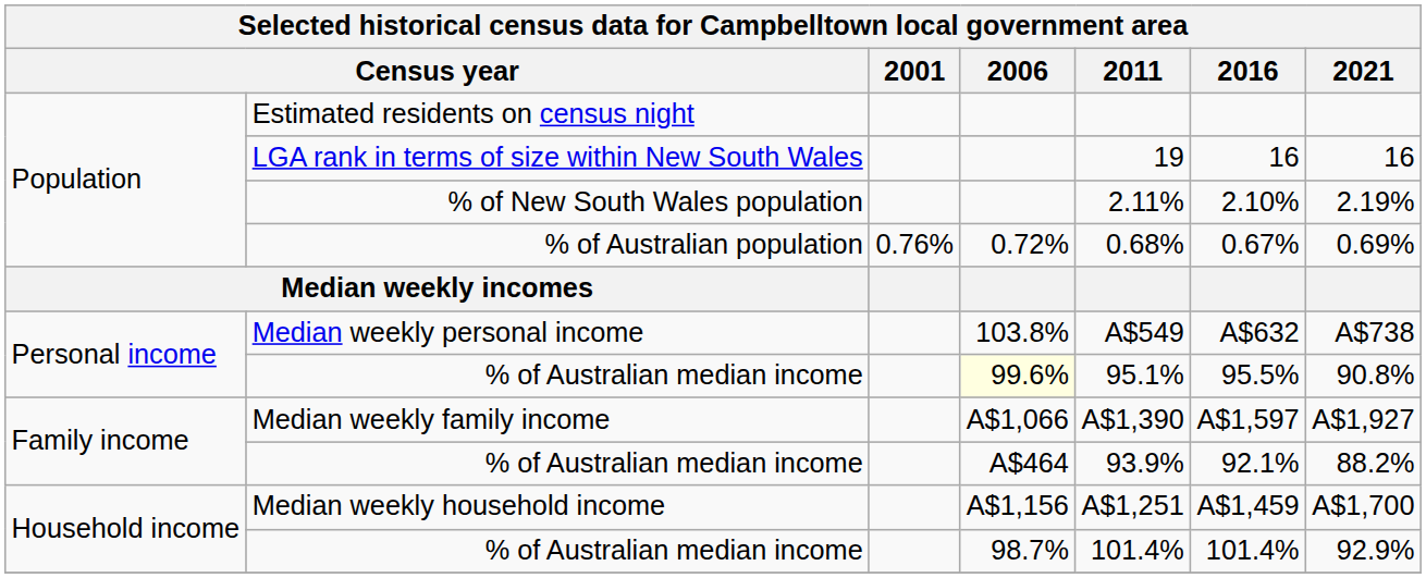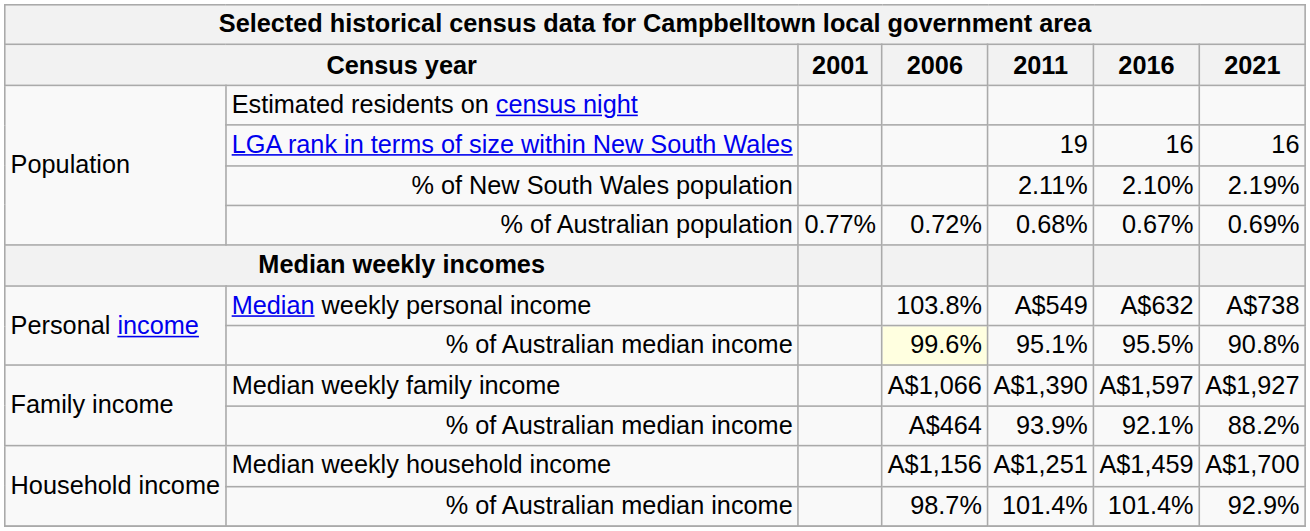 <table class="wikitable">
 <tr>
 <th colspan=8>Selected historical census data for Campbelltown local government area</th>
 </tr>
 <tr>
 <th colspan=3>Census year</th>
 <th>2001</th>
 <th>2006</th>
 <th>2011</th>
 <th>2016</th>
 <th>2021</th>
 </tr>
 <tr>
 <td rowspan=4 colspan="2">Population</td>
 <td>Estimated residents on <a href='#'>census night</a></td>
 <td align="right"></td>
 <td align="right"> </td>
 <td align="right"> </td>
 <td align="right"> </td>
 <td align="right"> </td>
 </tr>
 <tr>
 <td align="right"><a href='#'>LGA rank in terms of size within New South Wales</a></td>
 <td align="right"></td>
 <td align="right"></td>
 <td align="right">19</td>
 <td align="right"> 16</td>
 <td align="right"> 16</td>
 </tr>
 <tr>
 <td align="right">% of New South Wales population</td>
 <td align="right"></td>
 <td align="right"></td>
 <td align="right">2.11%</td>
 <td align="right"> 2.10%</td>
 <td align="right"> 2.19%</td>
 </tr>
 <tr>
 <td align="right">% of Australian population</td>
-<td align="right">0.76%</td>
+<td align="right">0.77%</td>
 <td align="right"> 0.72%</td>
 <td align="right"> 0.68%</td>
 <td align="right"> 0.67%</td>
 <td align="right"> 0.69%</td>
 </tr>
 <tr>
 <th colspan=3>Median weekly incomes</th>
 <th></th>
 <th></th>
 <th></th>
 <th></th>
 <th></th>
 </tr>
 <tr>
 <td rowspan=2 colspan=2>Personal <a href='#'>income</a></td>
 <td><a href='#'>Median</a> weekly personal income</td>
 <td align="right"></td>
 <td align="right">103.8%</td>
 <td align="right"> A$549</td>
 <td align="right"> A$632</td>
 <td align="right"> A$738</td>
 </tr>
 <tr>
 <td align="right">% of Australian median income</td>
 <td align="right"></td>
 <td align="right" style="background: lightyellow;">99.6%</td>
 <td align="right"> 95.1%</td>
 <td align="right"> 95.5%</td>
 <td align="right"> 90.8%</td>
 </tr>
 <tr>
 <td rowspan=2 colspan=2>Family income</td>
 <td>Median weekly family income</td>
 <td align="right"></td>
 <td align="right">A$1,066</td>
 <td align="right"> A$1,390</td>
 <td align="right"> A$1,597</td>
 <td align="right"> A$1,927</td>
 </tr>
 <tr>
 <td align="right">% of Australian median income</td>
 <td align="right"></td>
 <td align="right">A$464</td>
 <td align="right"> 93.9%</td>
 <td align="right"> 92.1%</td>
 <td align="right"> 88.2%</td>
 </tr>
 <tr>
 <td rowspan=2 colspan=2>Household income</td>
 <td>Median weekly household income</td>
 <td align="right"></td>
 <td align="right">A$1,156</td>
 <td align="right"> A$1,251</td>
 <td align="right"> A$1,459</td>
 <td align="right"> A$1,700</td>
 </tr>
 <tr>
 <td align="right">% of Australian median income</td>
 <td align="right"></td>
 <td align="right">98.7%</td>
 <td align="right"> 101.4%</td>
 <td align="right"> 101.4%</td>
 <td align="right"> 92.9%</td>
 </tr>
 <tr>
 </tr>
 </table>
